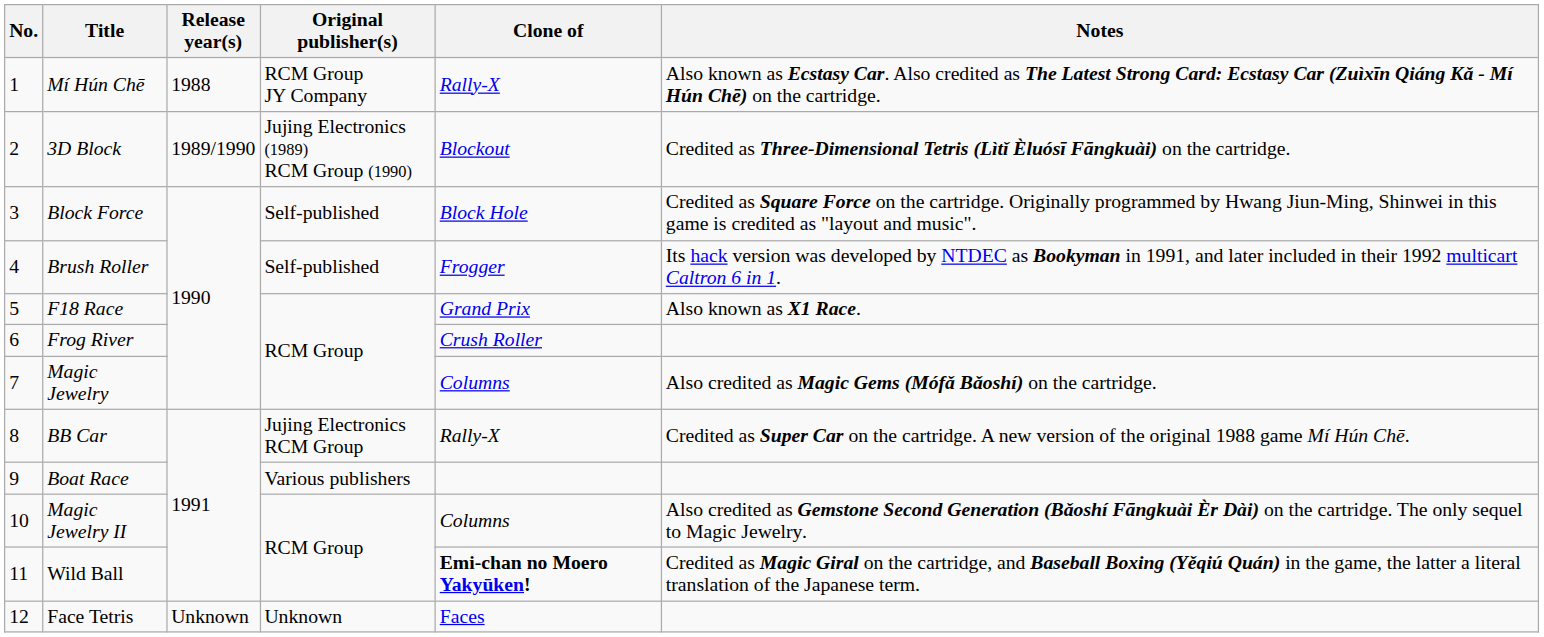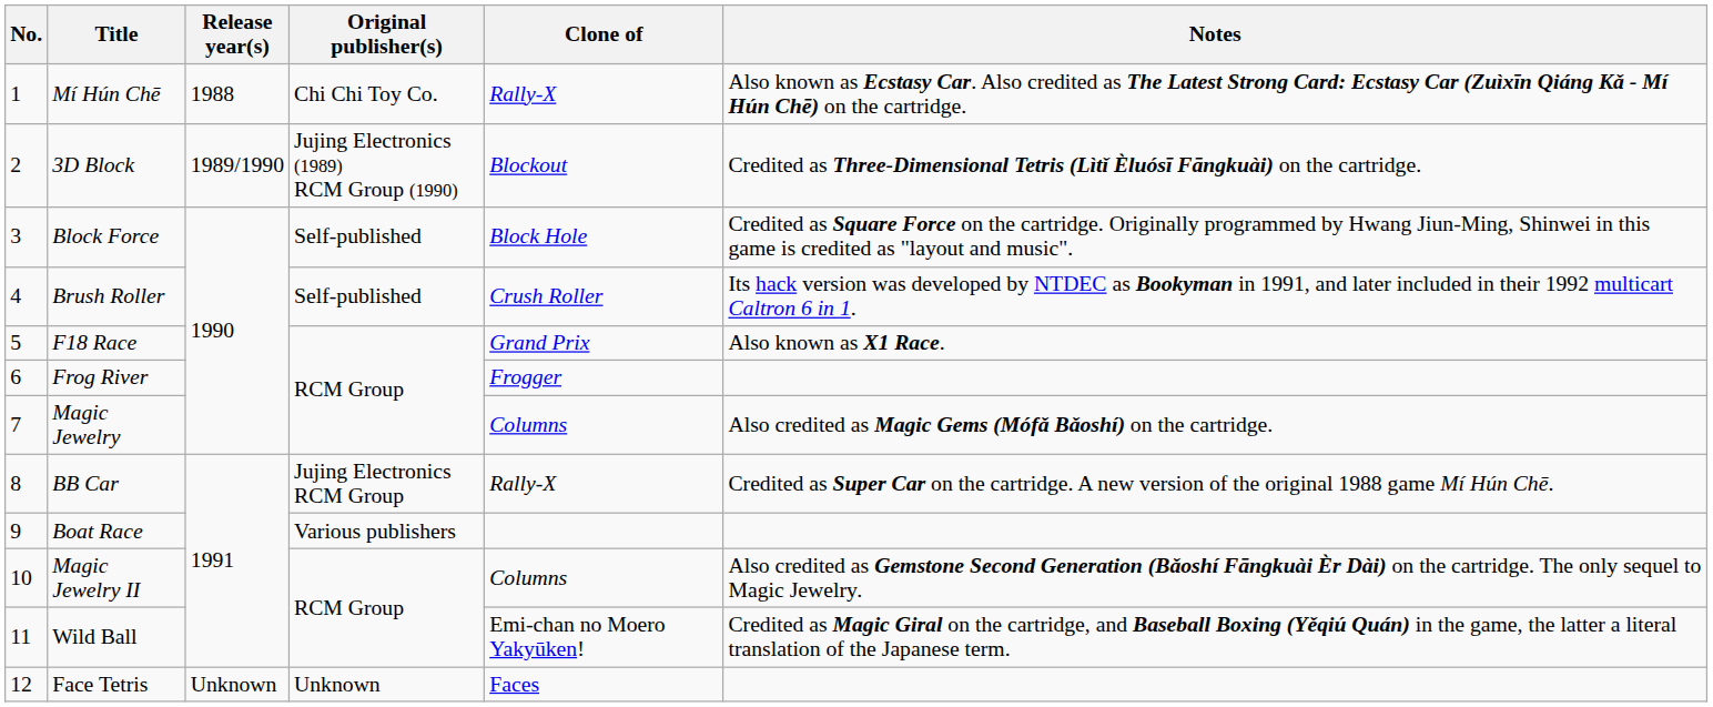 <table class="wikitable sortable" border="1">
 <tr>
 <th scope="col">No.</th>
 <th scope="col">Title</th>
 <th scope="col">Release<br>year(s)</th>
 <th scope="col">Original<br>publisher(s)</th>
 <th scope="col">Clone of</th>
 <th scope="col">Notes</th>
 </tr>
 <tr>
 <td>1</td>
 <td><em>Mí Hún Chē</em></td>
 <td>1988</td>
-<td>RCM Group<br>JY Company</td>
+<td>Chi Chi Toy Co.</td>
 <td><em><a href='#'>Rally-X</a></em></td>
 <td>Also known as <strong><em>Ecstasy Car</em></strong>. Also credited as <strong><em>The Latest Strong Card: Ecstasy Car (Zuìxīn Qiáng Kǎ - Mí Hún Chē)</em></strong> on the cartridge.</td>
 </tr>
 <tr>
 <td>2</td>
 <td><em>3D Block</em></td>
 <td>1989/1990</td>
 <td>Jujing Electronics <small>(1989)</small><br>RCM Group <small>(1990)</small></td>
 <td><em><a href='#'>Blockout</a></em></td>
 <td>Credited as <strong><em>Three-Dimensional Tetris (Lìtǐ Èluósī Fāngkuài)</em></strong> on the cartridge.</td>
 </tr>
 <tr>
 <td>3</td>
 <td><em>Block Force</em></td>
 <td rowspan="5">1990</td>
 <td>Self-published</td>
 <td><em><a href='#'>Block Hole</a></em></td>
 <td>Credited as <strong><em>Square Force</em></strong> on the cartridge. Originally programmed by Hwang Jiun-Ming, Shinwei in this game is credited as "layout and music".</td>
 </tr>
 <tr>
 <td>4</td>
 <td><em>Brush Roller</em></td>
 <td>Self-published</td>
-<td><em><a href='#'>Frogger</a></em></td>
+<td><em><a href='#'>Crush Roller</a></em></td>
 <td>Its <a href='#'>hack</a> version was developed by <a href='#'>NTDEC</a> as <strong><em>Bookyman</em></strong> in 1991, and later included in their 1992 <a href='#'>multicart</a> <em><a href='#'>Caltron 6 in 1</a></em>.</td>
 </tr>
 <tr>
 <td>5</td>
 <td><em>F18 Race</em></td>
 <td rowspan="3">RCM Group</td>
 <td><em><a href='#'>Grand Prix</a></em></td>
 <td>Also known as <strong><em>X1 Race</em></strong>.</td>
 </tr>
 <tr>
 <td>6</td>
 <td><em>Frog River</em></td>
-<td><em><a href='#'>Crush Roller</a></em></td>
+<td><em><a href='#'>Frogger</a></em></td>
 <td></td>
 </tr>
 <tr>
 <td>7</td>
 <td><em>Magic Jewelry</em></td>
 <td><em><a href='#'>Columns</a></em></td>
 <td>Also credited as <strong><em>Magic Gems (Mófǎ Bǎoshí)</em></strong> on the cartridge.</td>
 </tr>
 <tr>
 <td>8</td>
 <td><em>BB Car</em></td>
 <td rowspan="4">1991</td>
 <td>Jujing Electronics<br>RCM Group</td>
 <td><em>Rally-X</em></td>
 <td>Credited as <strong><em>Super Car</em></strong> on the cartridge. A new version of the original 1988 game <em>Mí Hún Chē</em>.</td>
 </tr>
 <tr>
 <td>9</td>
 <td><em>Boat Race</em></td>
 <td>Various publishers</td>
 <td></td>
 <td></td>
 </tr>
 <tr>
 <td>10</td>
 <td><em>Magic Jewelry II</em></td>
 <td rowspan="2">RCM Group</td>
 <td><em>Columns<strong></td>
 <td>Also credited as <strong><em>Gemstone Second Generation (Bǎoshí Fāngkuài Èr Dài)</em></strong> on the cartridge. The only sequel to </em>Magic Jewelry<em>.</td>
 </tr>
 <tr>
 <td>11</td>
 <td></em>Wild Ball<em></td>
-<td><strong></em>Emi-chan no Moero <a href='#'>Yakyūken</a>!<em></strong></td>
+<td></em>Emi-chan no Moero <a href='#'>Yakyūken</a>!<em></td>
 <td>Credited as <strong><em>Magic Giral</em></strong> on the cartridge, and <strong><em>Baseball Boxing (Yěqiú Quán)</em></strong> in the game, the latter a literal translation of the Japanese term.</td>
 </tr>
 <tr>
 <td>12</td>
 <td></em>Face Tetris<em></td>
 <td>Unknown</td>
 <td>Unknown</td>
 <td><a href='#'>Faces</a></td>
 <td></td>
 </tr>
 </table>
